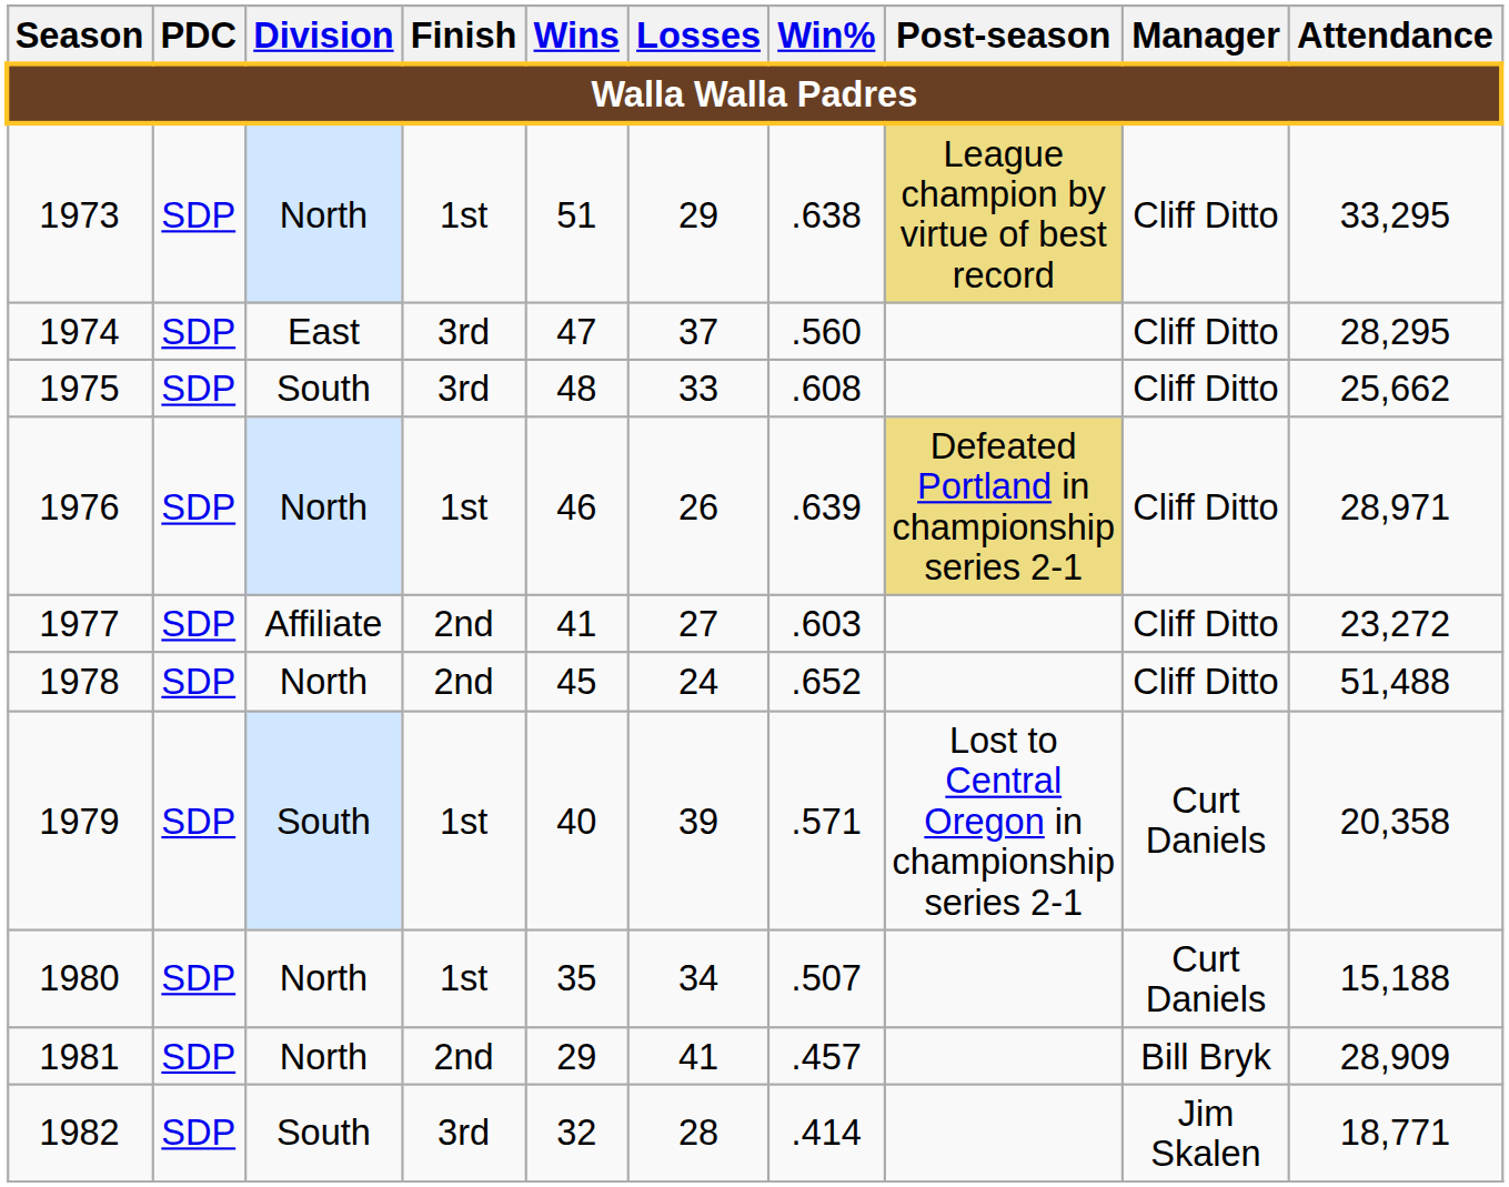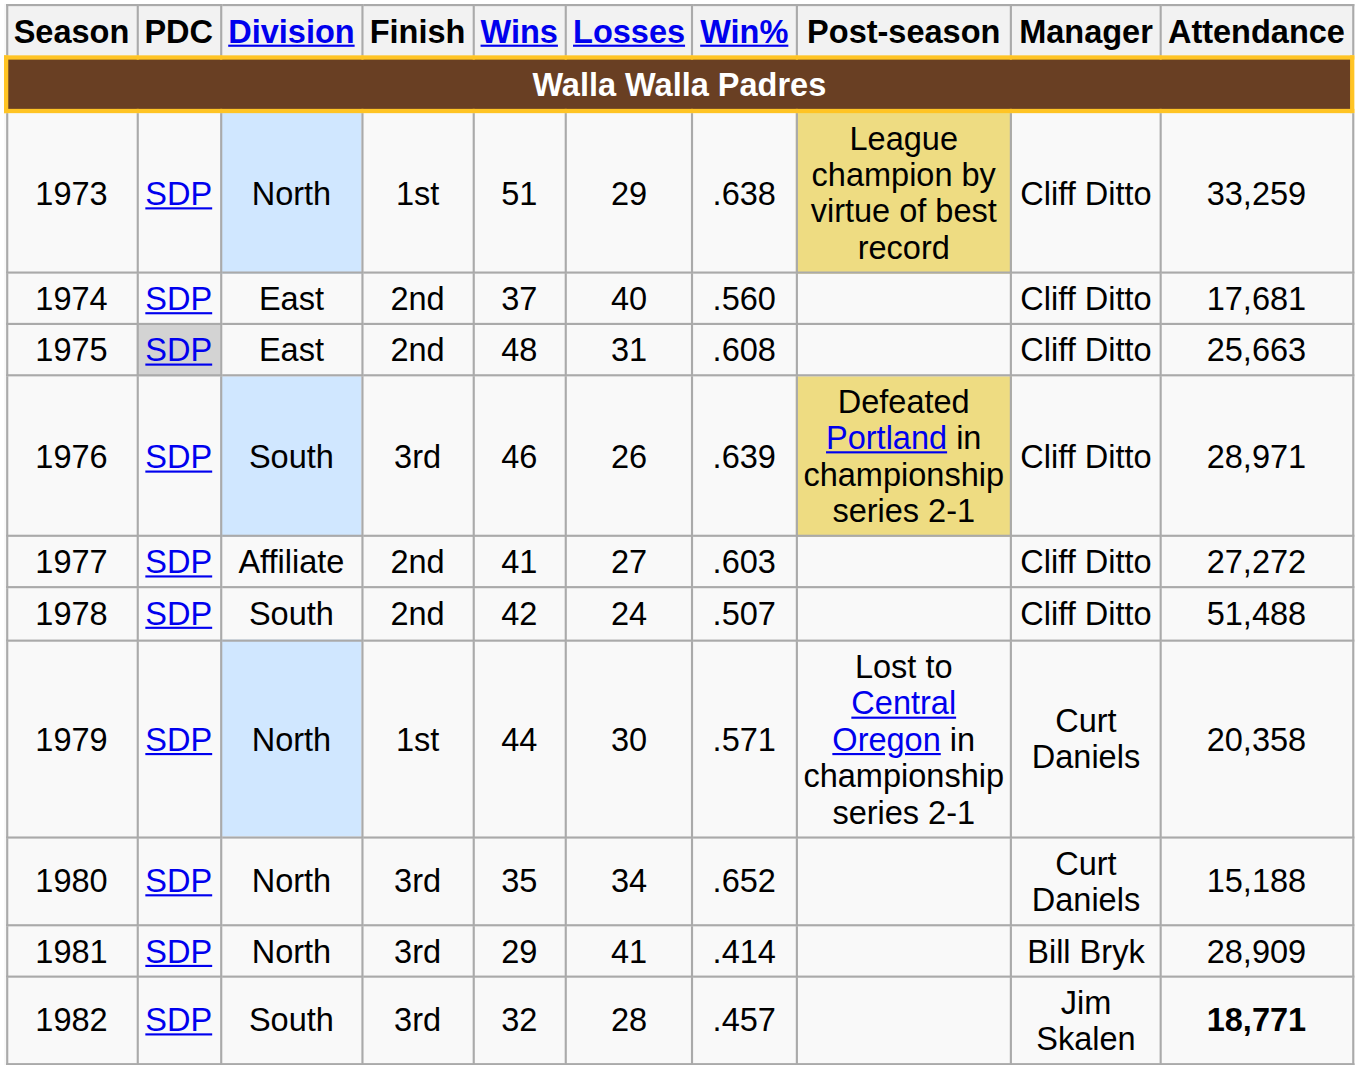 <table class="wikitable" style="text-align:center; font-size:95%">
 <tr>
 <th scope="col">Season</th>
 <th scope="col">PDC</th>
 <th scope="col"><a href='#'>Division</a></th>
 <th scope="col">Finish</th>
 <th scope="col"><a href='#'>Wins</a></th>
 <th scope="col"><a href='#'>Losses</a></th>
 <th scope="col"><a href='#'>Win%</a></th>
 <th scope="col">Post-season</th>
 <th scope="col">Manager</th>
 <th scope="col">Attendance</th>
 </tr>
 <tr>
 <td align="center" colspan="11" style="background:#693F23; color: white; border:2px solid#FFC425"><strong>Walla Walla Padres</strong></td>
 </tr>
 <tr>
 <td>1973</td>
 <td><a href='#'>SDP</a></td>
 <td bgcolor="#D0E7FF">North</td>
 <td>1st</td>
 <td>51</td>
 <td>29</td>
 <td>.638</td>
 <td bgcolor="#EEDC82">League champion by virtue of best record</td>
 <td>Cliff Ditto</td>
-<td>33,295</td>
+<td>33,259</td>
 </tr>
 <tr>
 <td>1974</td>
 <td><a href='#'>SDP</a></td>
 <td>East</td>
-<td>3rd</td>
-<td>47</td>
+<td>2nd</td>
 <td>37</td>
+<td>40</td>
 <td>.560</td>
 <td></td>
 <td>Cliff Ditto</td>
-<td>28,295</td>
+<td>17,681</td>
 </tr>
 <tr>
 <td>1975</td>
-<td><a href='#'>SDP</a></td>
-<td>South</td>
-<td>3rd</td>
+<td style="background: lightgrey;"><a href='#'>SDP</a></td>
+<td>East</td>
+<td>2nd</td>
 <td>48</td>
-<td>33</td>
+<td>31</td>
 <td>.608</td>
 <td></td>
 <td>Cliff Ditto</td>
-<td>25,662</td>
+<td>25,663</td>
 </tr>
 <tr>
 <td>1976</td>
 <td><a href='#'>SDP</a></td>
-<td bgcolor="#D0E7FF">North</td>
-<td>1st</td>
+<td bgcolor="#D0E7FF">South</td>
+<td>3rd</td>
 <td>46</td>
 <td>26</td>
 <td>.639</td>
 <td bgcolor="#EEDC82">Defeated <a href='#'>Portland</a> in championship series 2-1</td>
 <td>Cliff Ditto</td>
 <td>28,971</td>
 </tr>
 <tr>
 <td>1977</td>
 <td><a href='#'>SDP</a></td>
 <td>Affiliate</td>
 <td>2nd</td>
 <td>41</td>
 <td>27</td>
 <td>.603</td>
 <td></td>
 <td>Cliff Ditto</td>
-<td>23,272</td>
+<td>27,272</td>
 </tr>
 <tr>
 <td>1978</td>
 <td><a href='#'>SDP</a></td>
-<td>North</td>
+<td>South</td>
 <td>2nd</td>
-<td>45</td>
+<td>42</td>
 <td>24</td>
-<td>.652</td>
+<td>.507</td>
 <td></td>
 <td>Cliff Ditto</td>
 <td>51,488</td>
 </tr>
 <tr>
 <td>1979</td>
 <td><a href='#'>SDP</a></td>
-<td bgcolor="#D0E7FF">South</td>
+<td bgcolor="#D0E7FF">North</td>
 <td>1st</td>
-<td>40</td>
-<td>39</td>
+<td>44</td>
+<td>30</td>
 <td>.571</td>
 <td>Lost to <a href='#'>Central Oregon</a> in championship series 2-1</td>
 <td>Curt Daniels</td>
 <td>20,358</td>
 </tr>
 <tr>
 <td>1980</td>
 <td><a href='#'>SDP</a></td>
 <td>North</td>
-<td>1st</td>
+<td>3rd</td>
 <td>35</td>
 <td>34</td>
-<td>.507</td>
+<td>.652</td>
 <td></td>
 <td>Curt Daniels</td>
 <td>15,188</td>
 </tr>
 <tr>
 <td>1981</td>
 <td><a href='#'>SDP</a></td>
 <td>North</td>
-<td>2nd</td>
+<td>3rd</td>
 <td>29</td>
 <td>41</td>
-<td>.457</td>
+<td>.414</td>
 <td></td>
 <td>Bill Bryk</td>
 <td>28,909</td>
 </tr>
 <tr>
 <td>1982</td>
 <td><a href='#'>SDP</a></td>
 <td>South</td>
 <td>3rd</td>
 <td>32</td>
 <td>28</td>
-<td>.414</td>
+<td>.457</td>
 <td></td>
 <td>Jim Skalen</td>
-<td>18,771</td>
+<td><strong>18,771</strong></td>
 </tr>
 <tr>
 </tr>
 </table>
